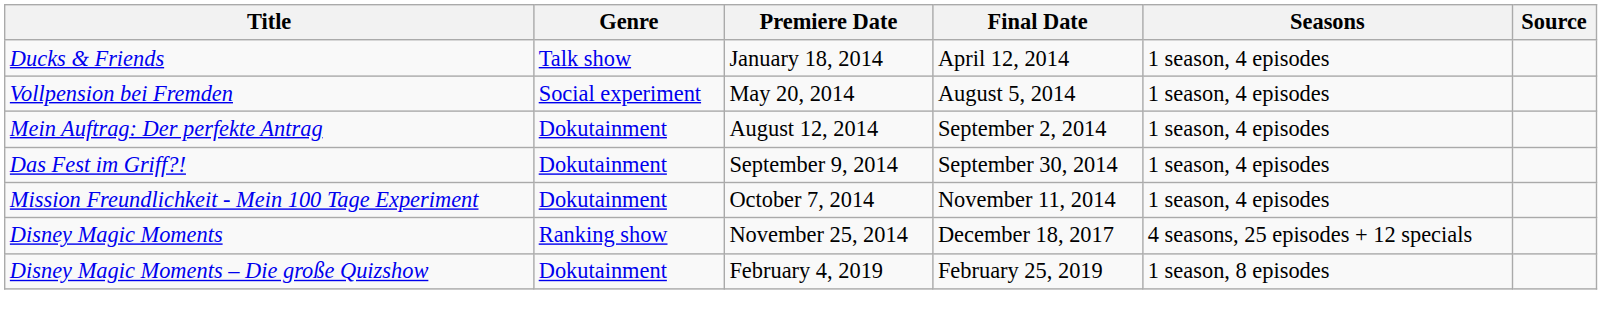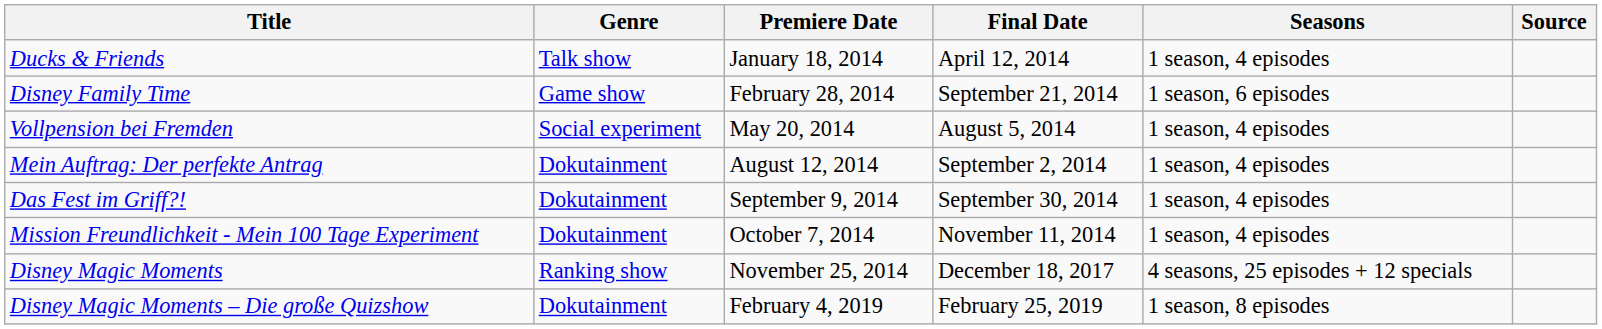 <table class="wikitable sortable plainrowheaders" style="width:90%;">
 <tr>
 <th scope="col">Title</th>
 <th scope="col">Genre</th>
 <th scope="col">Premiere Date</th>
 <th scope="col">Final Date</th>
 <th scope="col">Seasons</th>
 <th scope="col">Source</th>
 </tr>
 <tr>
 <td><em><a href='#'>Ducks & Friends</a></em></td>
 <td><a href='#'>Talk show</a></td>
 <td>January 18, 2014</td>
 <td>April 12, 2014</td>
 <td>1 season, 4 episodes</td>
+<td></td>
+</tr>
+<tr>
+<td><em><a href='#'>Disney Family Time</a></em></td>
+<td><a href='#'>Game show</a></td>
+<td>February 28, 2014</td>
+<td>September 21, 2014</td>
+<td>1 season, 6 episodes</td>
 <td></td>
 </tr>
 <tr>
 <td><em><a href='#'>Vollpension bei Fremden</a></em></td>
 <td><a href='#'>Social experiment</a></td>
 <td>May 20, 2014</td>
 <td>August 5, 2014</td>
 <td>1 season, 4 episodes</td>
 <td></td>
 </tr>
 <tr>
 <td><em><a href='#'>Mein Auftrag: Der perfekte Antrag</a></em></td>
 <td><a href='#'>Dokutainment</a></td>
 <td>August 12, 2014</td>
 <td>September 2, 2014</td>
 <td>1 season, 4 episodes</td>
 <td></td>
 </tr>
 <tr>
 <td><em><a href='#'>Das Fest im Griff?!</a></em></td>
 <td><a href='#'>Dokutainment</a></td>
 <td>September 9, 2014</td>
 <td>September 30, 2014</td>
 <td>1 season, 4 episodes</td>
 <td></td>
 </tr>
 <tr>
 <td><em><a href='#'>Mission Freundlichkeit - Mein 100 Tage Experiment</a></em></td>
 <td><a href='#'>Dokutainment</a></td>
 <td>October 7, 2014</td>
 <td>November 11, 2014</td>
 <td>1 season, 4 episodes</td>
 <td></td>
 </tr>
 <tr>
 <td><em><a href='#'>Disney Magic Moments</a></em></td>
 <td><a href='#'>Ranking show</a></td>
 <td>November 25, 2014</td>
 <td>December 18, 2017</td>
 <td>4 seasons, 25 episodes + 12 specials</td>
 <td></td>
 </tr>
 <tr>
 <td><em><a href='#'>Disney Magic Moments – Die große Quizshow</a></em></td>
 <td><a href='#'>Dokutainment</a></td>
 <td>February 4, 2019</td>
 <td>February 25, 2019</td>
 <td>1 season, 8 episodes</td>
 <td></td>
 </tr>
 </table>
